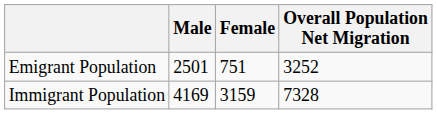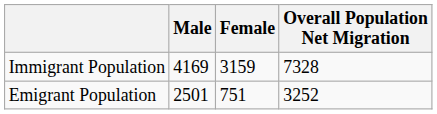 <table class="wikitable">
 <tr>
 <th></th>
 <th>Male</th>
 <th>Female</th>
 <th>Overall Population<br>Net Migration</th>
 </tr>
 <tr>
+<td>Immigrant Population</td>
+<td>4169</td>
+<td>3159</td>
+<td>7328</td>
+</tr>
+<tr>
 <td>Emigrant Population</td>
 <td>2501</td>
 <td>751</td>
 <td>3252</td>
 </tr>
-<tr>
-<td>Immigrant Population</td>
-<td>4169</td>
-<td>3159</td>
-<td>7328</td>
-</tr>
 </table>
